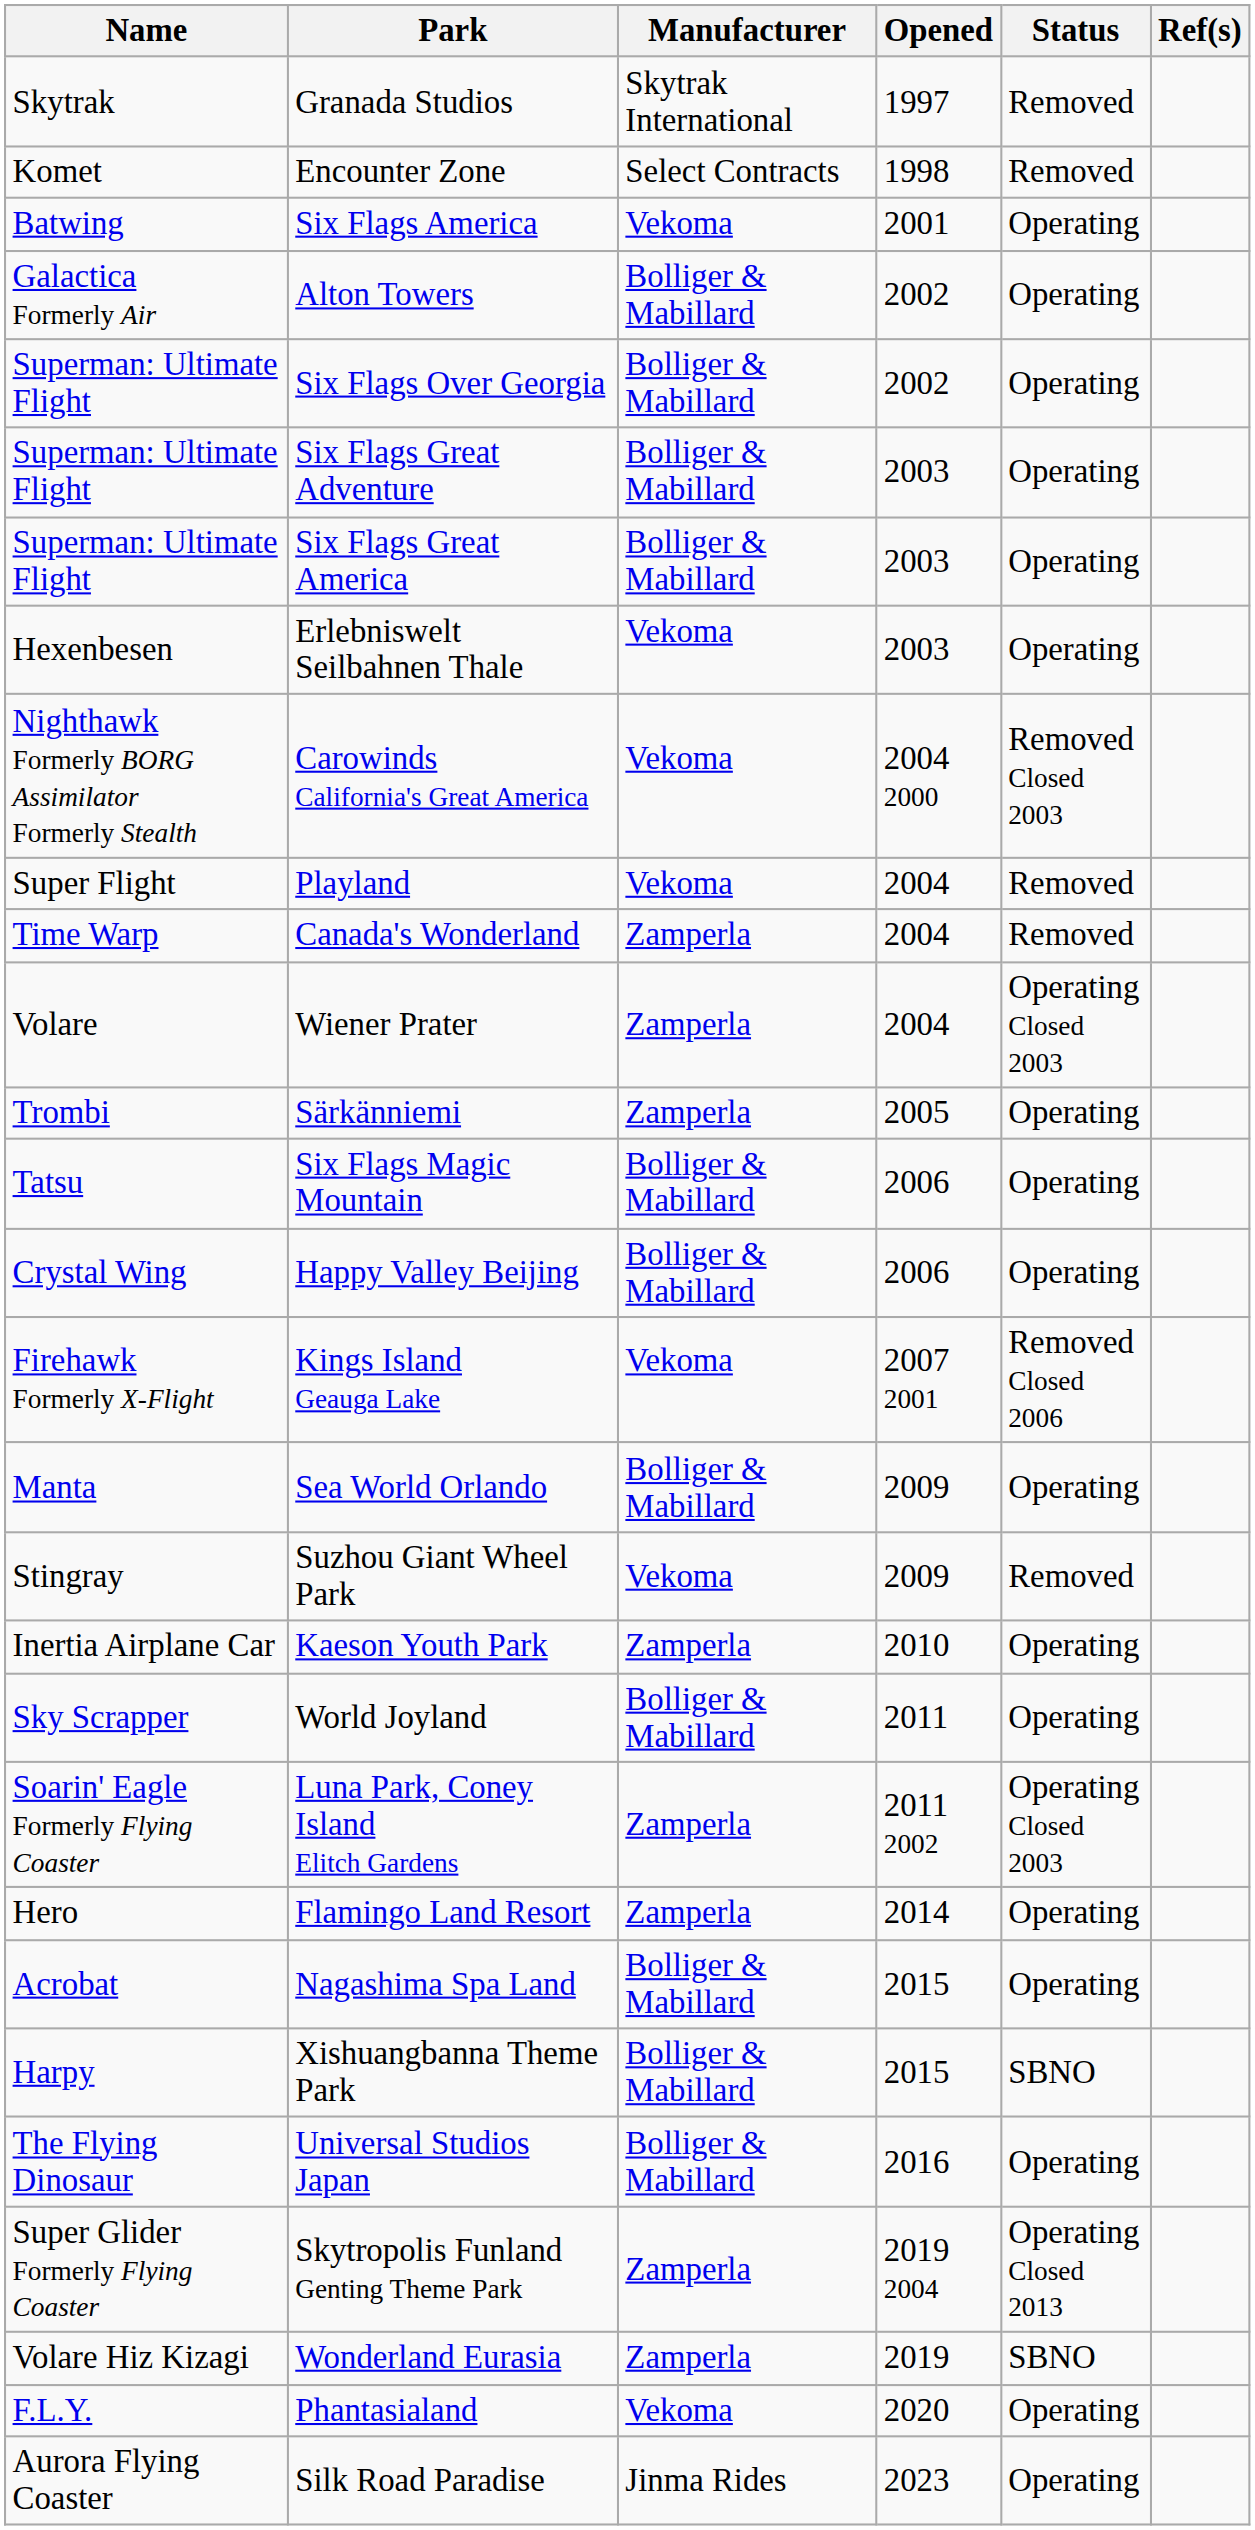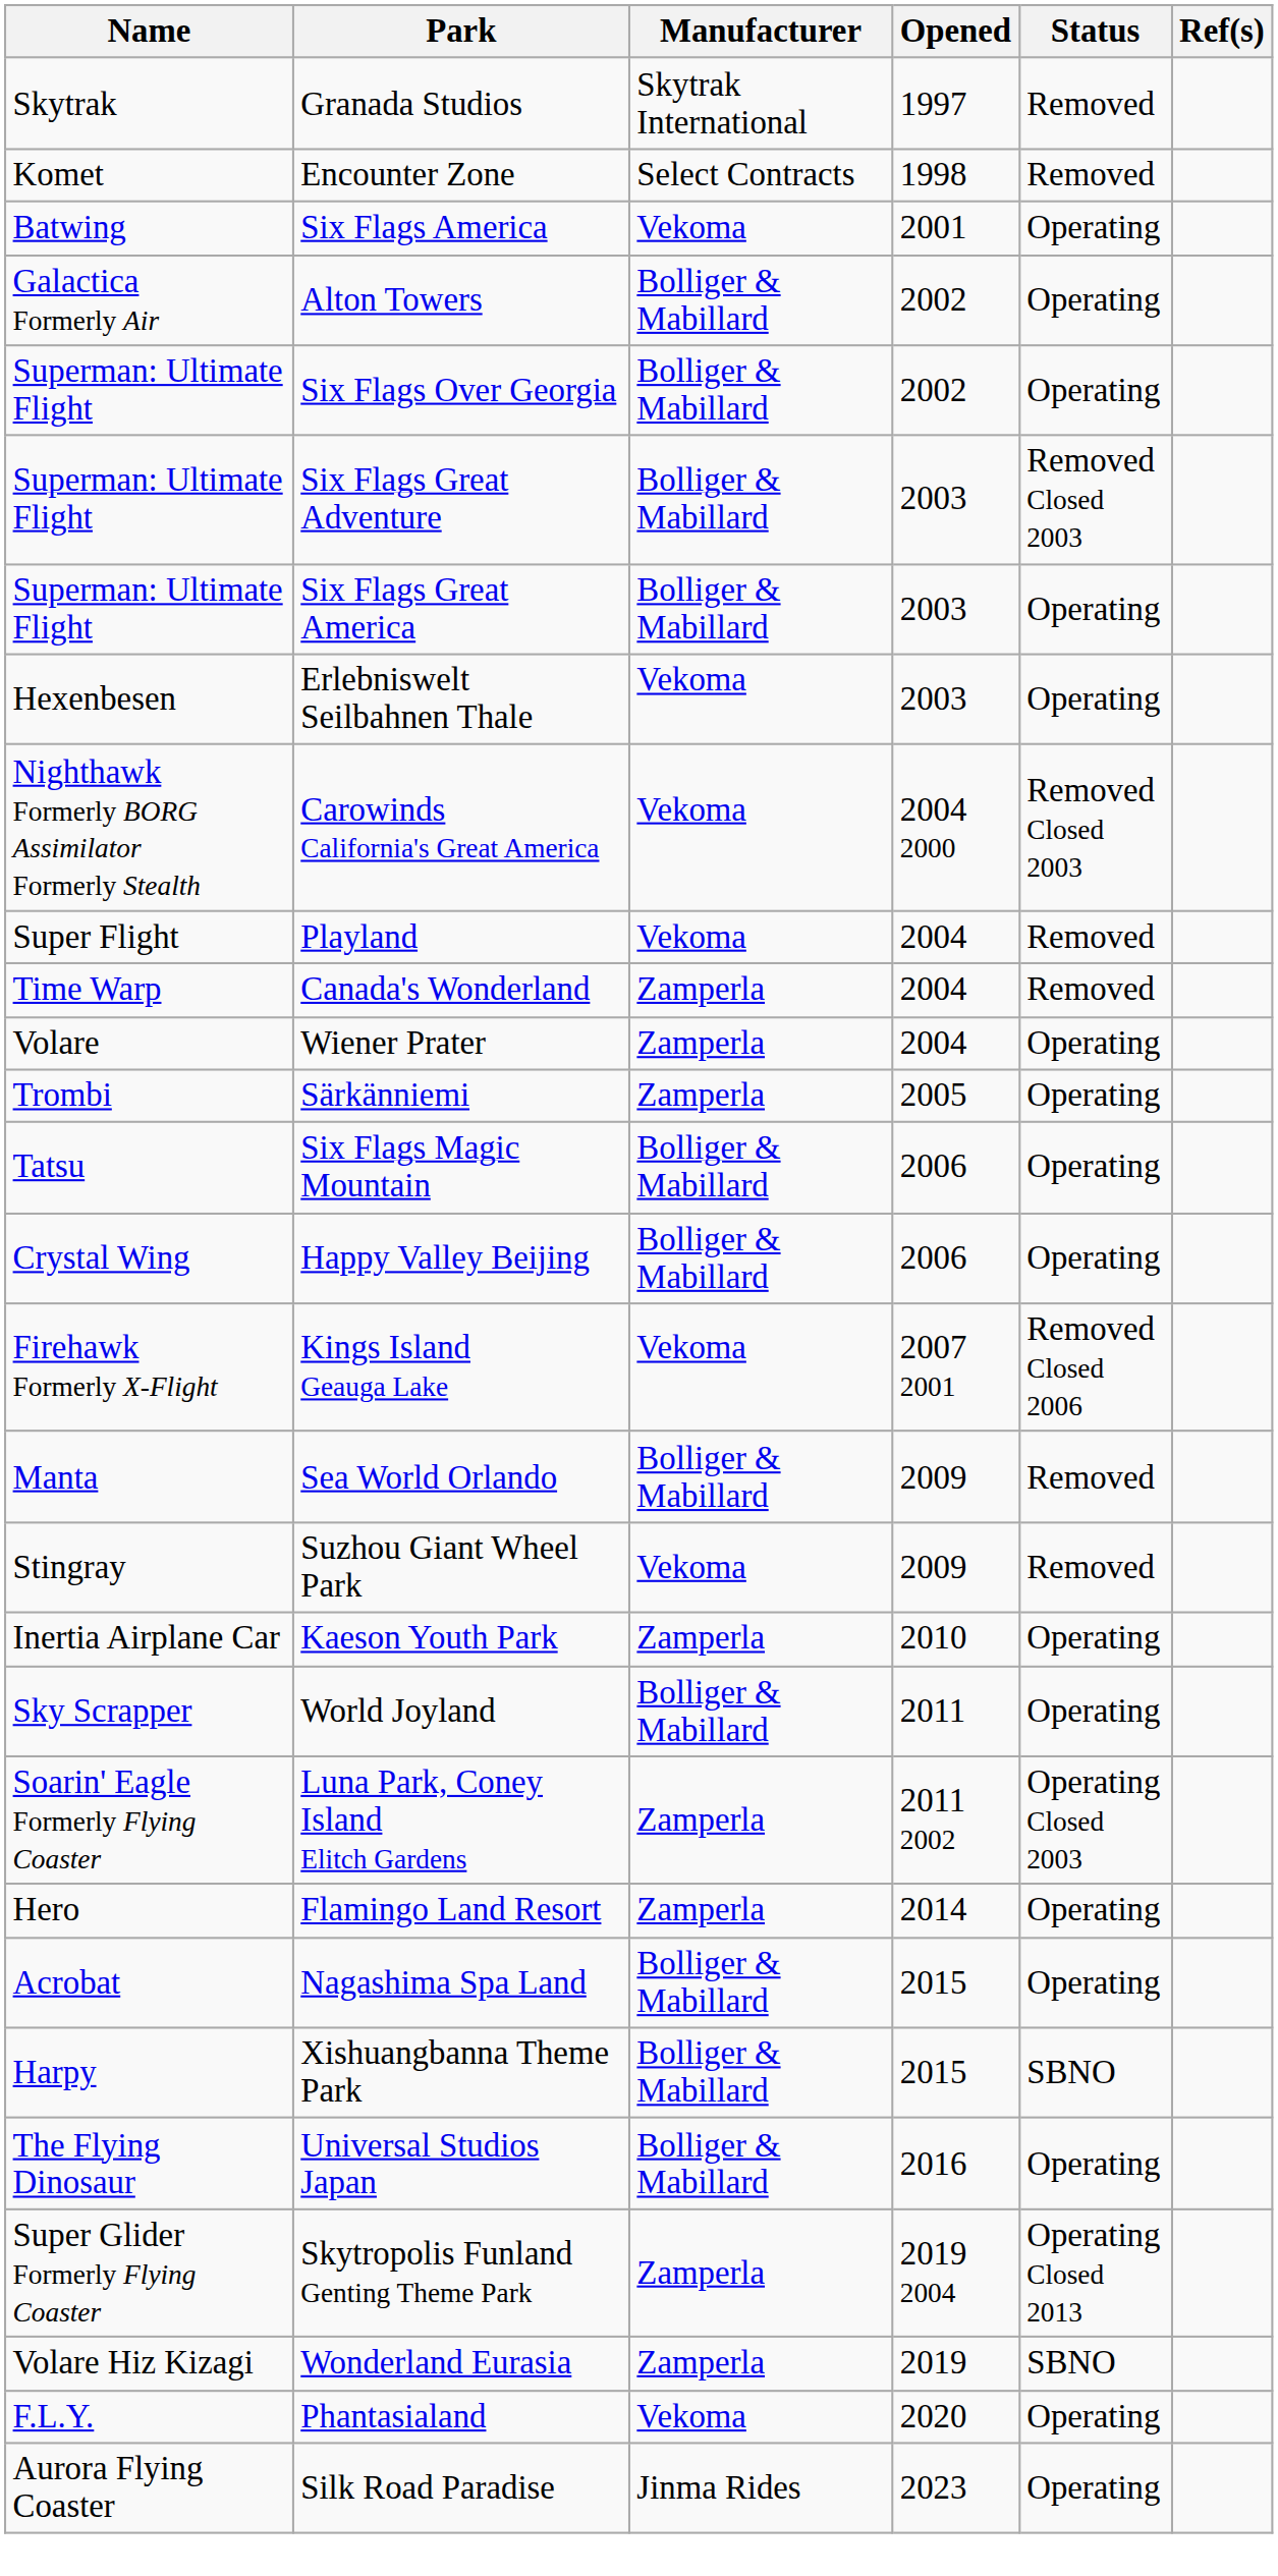 <table class= "wikitable sortable">
 <tr>
 <th>Name</th>
 <th>Park</th>
 <th>Manufacturer</th>
 <th>Opened</th>
 <th>Status</th>
 <th class="unsortable">Ref(s)</th>
 </tr>
 <tr>
 <td>Skytrak</td>
 <td>Granada Studios</td>
 <td>Skytrak International</td>
 <td>1997</td>
 <td>Removed</td>
 <td></td>
 </tr>
 <tr>
 <td>Komet</td>
 <td>Encounter Zone</td>
 <td>Select Contracts</td>
 <td>1998</td>
 <td>Removed</td>
 <td></td>
 </tr>
 <tr>
 <td><a href='#'>Batwing</a></td>
 <td><a href='#'>Six Flags America</a></td>
 <td><a href='#'>Vekoma</a></td>
 <td>2001</td>
 <td>Operating</td>
 <td></td>
 </tr>
 <tr>
 <td><a href='#'>Galactica</a><br><small>Formerly <em>Air</em></small></td>
 <td><a href='#'>Alton Towers</a></td>
 <td><a href='#'>Bolliger & Mabillard</a></td>
 <td>2002</td>
 <td>Operating</td>
 <td></td>
 </tr>
 <tr>
 <td><a href='#'>Superman: Ultimate Flight</a></td>
 <td><a href='#'>Six Flags Over Georgia</a></td>
 <td><a href='#'>Bolliger & Mabillard</a></td>
 <td>2002</td>
 <td>Operating</td>
 <td></td>
 </tr>
 <tr>
 <td><a href='#'>Superman: Ultimate Flight</a></td>
 <td><a href='#'>Six Flags Great Adventure</a></td>
 <td><a href='#'>Bolliger & Mabillard</a></td>
 <td>2003</td>
-<td>Operating</td>
+<td>Removed<br><small>Closed 2003</small></td>
 <td></td>
 </tr>
 <tr>
 <td><a href='#'>Superman: Ultimate Flight</a></td>
 <td><a href='#'>Six Flags Great America</a></td>
 <td><a href='#'>Bolliger & Mabillard</a></td>
 <td>2003</td>
 <td>Operating</td>
 <td></td>
 </tr>
 <tr>
 <td>Hexenbesen</td>
 <td>Erlebniswelt Seilbahnen Thale</td>
 <td><a href='#'>Vekoma</a><br><br></td>
 <td>2003</td>
 <td>Operating</td>
 <td></td>
 </tr>
 <tr>
 <td><a href='#'>Nighthawk</a><br><small>Formerly <em>BORG Assimilator</em></small><br><small>Formerly <em>Stealth</em></small></td>
 <td><a href='#'>Carowinds</a><br><small><a href='#'>California's Great America</a></small></td>
 <td><a href='#'>Vekoma</a><br><br></td>
 <td>2004<br><small>2000</small></td>
 <td>Removed<br><small>Closed 2003</small></td>
 <td></td>
 </tr>
 <tr>
 <td>Super Flight</td>
 <td><a href='#'>Playland</a></td>
 <td><a href='#'>Vekoma</a></td>
 <td>2004</td>
 <td>Removed</td>
 <td></td>
 </tr>
 <tr>
 <td><a href='#'>Time Warp</a></td>
 <td><a href='#'>Canada's Wonderland</a></td>
 <td><a href='#'>Zamperla</a></td>
 <td>2004</td>
 <td>Removed </td>
 <td></td>
 </tr>
 <tr>
 <td>Volare</td>
 <td>Wiener Prater</td>
 <td><a href='#'>Zamperla</a></td>
 <td>2004</td>
-<td>Operating<br><small>Closed 2003</small></td>
+<td>Operating</td>
 <td></td>
 </tr>
 <tr>
 <td><a href='#'>Trombi</a></td>
 <td><a href='#'>Särkänniemi</a></td>
 <td><a href='#'>Zamperla</a></td>
 <td>2005</td>
 <td>Operating</td>
 <td></td>
 </tr>
 <tr>
 <td><a href='#'>Tatsu</a></td>
 <td><a href='#'>Six Flags Magic Mountain</a></td>
 <td><a href='#'>Bolliger & Mabillard</a></td>
 <td>2006</td>
 <td>Operating</td>
 <td></td>
 </tr>
 <tr>
 <td><a href='#'>Crystal Wing</a></td>
 <td><a href='#'>Happy Valley Beijing</a></td>
 <td><a href='#'>Bolliger & Mabillard</a></td>
 <td>2006</td>
 <td>Operating</td>
 <td></td>
 </tr>
 <tr>
 <td><a href='#'>Firehawk</a><br><small>Formerly <em>X-Flight</em></small></td>
 <td><a href='#'>Kings Island</a><br><small><a href='#'>Geauga Lake</a></small></td>
 <td><a href='#'>Vekoma</a><br><br></td>
 <td>2007<br><small>2001</small></td>
 <td>Removed <br><small>Closed 2006</small></td>
 <td></td>
 </tr>
 <tr>
 <td><a href='#'>Manta</a></td>
 <td><a href='#'>Sea World Orlando</a></td>
 <td><a href='#'>Bolliger & Mabillard</a></td>
 <td>2009</td>
-<td>Operating</td>
+<td>Removed</td>
 <td></td>
 </tr>
 <tr>
 <td>Stingray</td>
 <td>Suzhou Giant Wheel Park</td>
 <td><a href='#'>Vekoma</a></td>
 <td>2009</td>
 <td>Removed</td>
 <td></td>
 </tr>
 <tr>
 <td>Inertia Airplane Car</td>
 <td><a href='#'>Kaeson Youth Park</a></td>
 <td><a href='#'>Zamperla</a></td>
 <td>2010</td>
 <td>Operating</td>
 <td></td>
 </tr>
 <tr>
 <td><a href='#'>Sky Scrapper</a></td>
 <td>World Joyland</td>
 <td><a href='#'>Bolliger & Mabillard</a></td>
 <td>2011</td>
 <td>Operating</td>
 <td></td>
 </tr>
 <tr>
 <td><a href='#'>Soarin' Eagle</a><br><small>Formerly <em>Flying Coaster</em></small></td>
 <td><a href='#'>Luna Park, Coney Island</a> <br><small><a href='#'>Elitch Gardens</a></small></td>
 <td><a href='#'>Zamperla</a></td>
 <td>2011<br><small>2002</small></td>
 <td>Operating<br><small>Closed 2003</small></td>
 <td></td>
 </tr>
 <tr>
 <td>Hero</td>
 <td><a href='#'>Flamingo Land Resort</a></td>
 <td><a href='#'>Zamperla</a></td>
 <td>2014</td>
 <td>Operating</td>
 <td></td>
 </tr>
 <tr>
 <td><a href='#'>Acrobat</a></td>
 <td><a href='#'>Nagashima Spa Land</a></td>
 <td><a href='#'>Bolliger & Mabillard</a></td>
 <td>2015</td>
 <td>Operating</td>
 <td></td>
 </tr>
 <tr>
 <td><a href='#'>Harpy</a></td>
 <td>Xishuangbanna Theme Park</td>
 <td><a href='#'>Bolliger & Mabillard</a></td>
 <td>2015</td>
 <td>SBNO</td>
 <td></td>
 </tr>
 <tr>
 <td><a href='#'>The Flying Dinosaur</a></td>
 <td><a href='#'>Universal Studios Japan</a></td>
 <td><a href='#'>Bolliger & Mabillard</a></td>
 <td>2016</td>
 <td>Operating</td>
 <td></td>
 </tr>
 <tr>
 <td>Super Glider<br><small>Formerly <em>Flying Coaster</em></small></td>
 <td>Skytropolis Funland<br><small>Genting Theme Park</small></td>
 <td><a href='#'>Zamperla</a></td>
 <td>2019<br><small>2004</small></td>
 <td>Operating<br><small>Closed 2013</small></td>
 <td></td>
 </tr>
 <tr>
 <td>Volare Hiz Kizagi</td>
 <td><a href='#'>Wonderland Eurasia</a></td>
 <td><a href='#'>Zamperla</a></td>
 <td>2019</td>
 <td>SBNO</td>
 <td></td>
 </tr>
 <tr>
 <td><a href='#'>F.L.Y.</a></td>
 <td><a href='#'>Phantasialand</a></td>
 <td><a href='#'>Vekoma</a></td>
 <td>2020</td>
 <td>Operating</td>
 <td></td>
 </tr>
 <tr>
 <td>Aurora Flying Coaster</td>
 <td>Silk Road Paradise</td>
 <td>Jinma Rides</td>
 <td>2023</td>
 <td>Operating</td>
 <td></td>
 </tr>
 </table>
